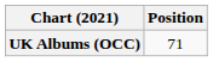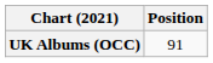 <table class="wikitable plainrowheaders" style="text-align:center">
 <tr>
 <th scope="col">Chart (2021)</th>
 <th scope="col">Position</th>
 </tr>
 <tr>
 <th scope="row">UK Albums (OCC)</th>
-<td>71</td>
+<td>91</td>
 </tr>
 </table>
